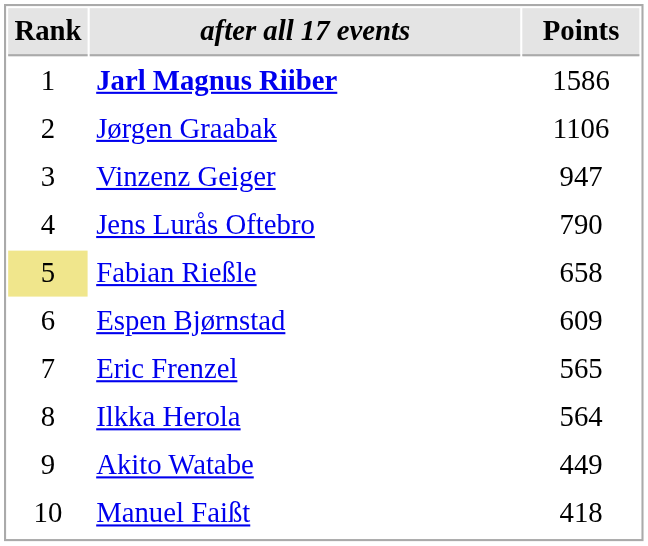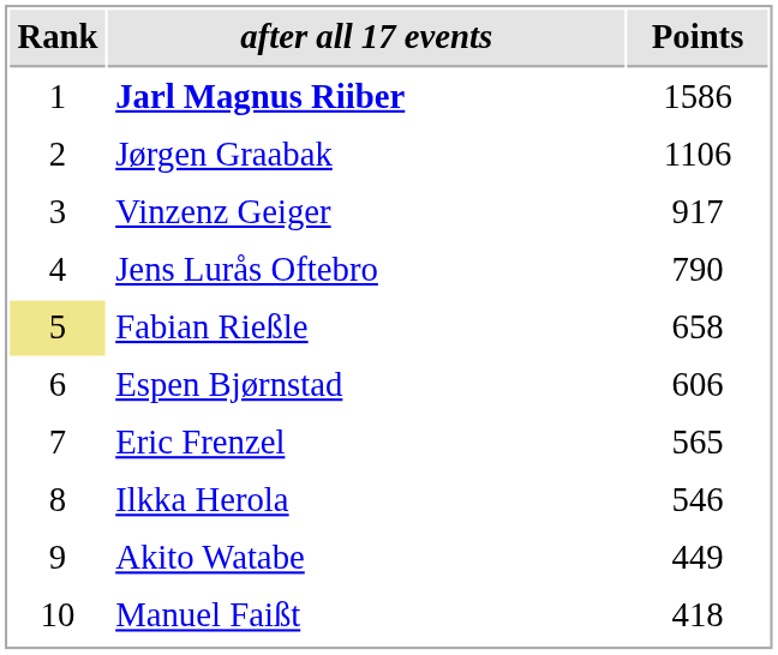 <table cellspacing="1" cellpadding="3" style="border:1px solid #AAAAAA;font-size:86%">
 <tr style="background-color: #E4E4E4;">
 <th style="border-bottom:1px solid #AAAAAA; width: 10px;">Rank</th>
 <th style="border-bottom:1px solid #AAAAAA; width: 200px;"><em>after all 17 events</em></th>
 <th style="border-bottom:1px solid #AAAAAA; width: 50px;">Points</th>
 </tr>
 <tr>
 <td align=center>1</td>
 <td><strong> <a href='#'>Jarl Magnus Riiber</a></strong></td>
 <td align=center>1586</td>
 </tr>
 <tr>
 <td align=center>2</td>
 <td> <a href='#'>Jørgen Graabak</a></td>
 <td align=center>1106</td>
 </tr>
 <tr>
 <td align=center>3</td>
 <td> <a href='#'>Vinzenz Geiger</a></td>
-<td align=center>947</td>
+<td align=center>917</td>
 </tr>
 <tr>
 <td align=center>4</td>
 <td> <a href='#'>Jens Lurås Oftebro</a></td>
 <td align=center>790</td>
 </tr>
 <tr>
 <td align=center style="background: khaki;">5</td>
 <td> <a href='#'>Fabian Rießle</a></td>
 <td align=center>658</td>
 </tr>
 <tr>
 <td align=center>6</td>
 <td> <a href='#'>Espen Bjørnstad</a></td>
-<td align=center>609</td>
+<td align=center>606</td>
 </tr>
 <tr>
 <td align=center>7</td>
 <td> <a href='#'>Eric Frenzel</a></td>
 <td align=center>565</td>
 </tr>
 <tr>
 <td align=center>8</td>
 <td> <a href='#'>Ilkka Herola</a></td>
-<td align=center>564</td>
+<td align=center>546</td>
 </tr>
 <tr>
 <td align=center>9</td>
 <td> <a href='#'>Akito Watabe</a></td>
 <td align=center>449</td>
 </tr>
 <tr>
 <td align=center>10</td>
 <td> <a href='#'>Manuel Faißt</a></td>
 <td align=center>418</td>
 </tr>
 </table>
